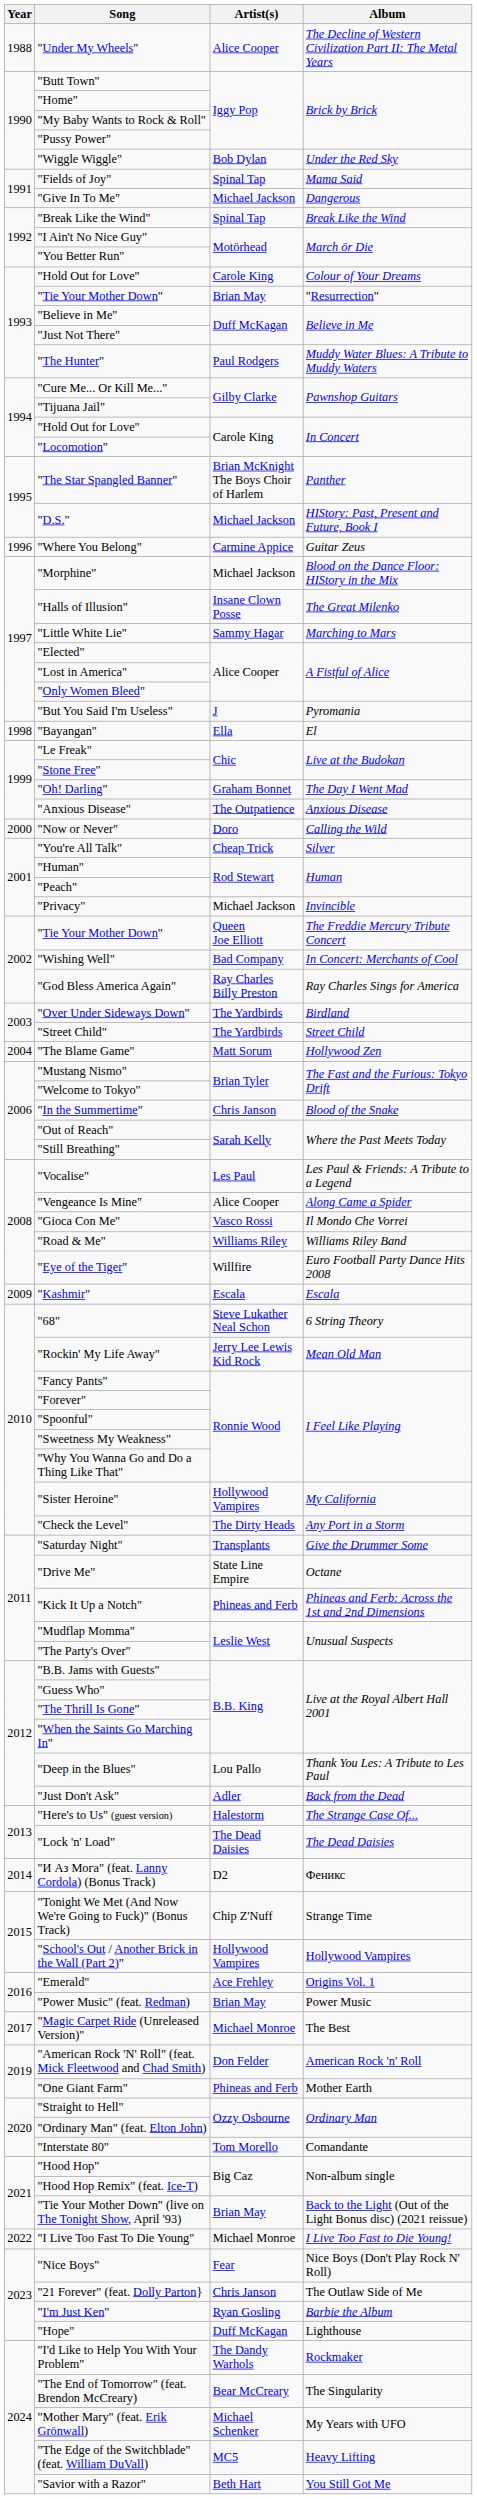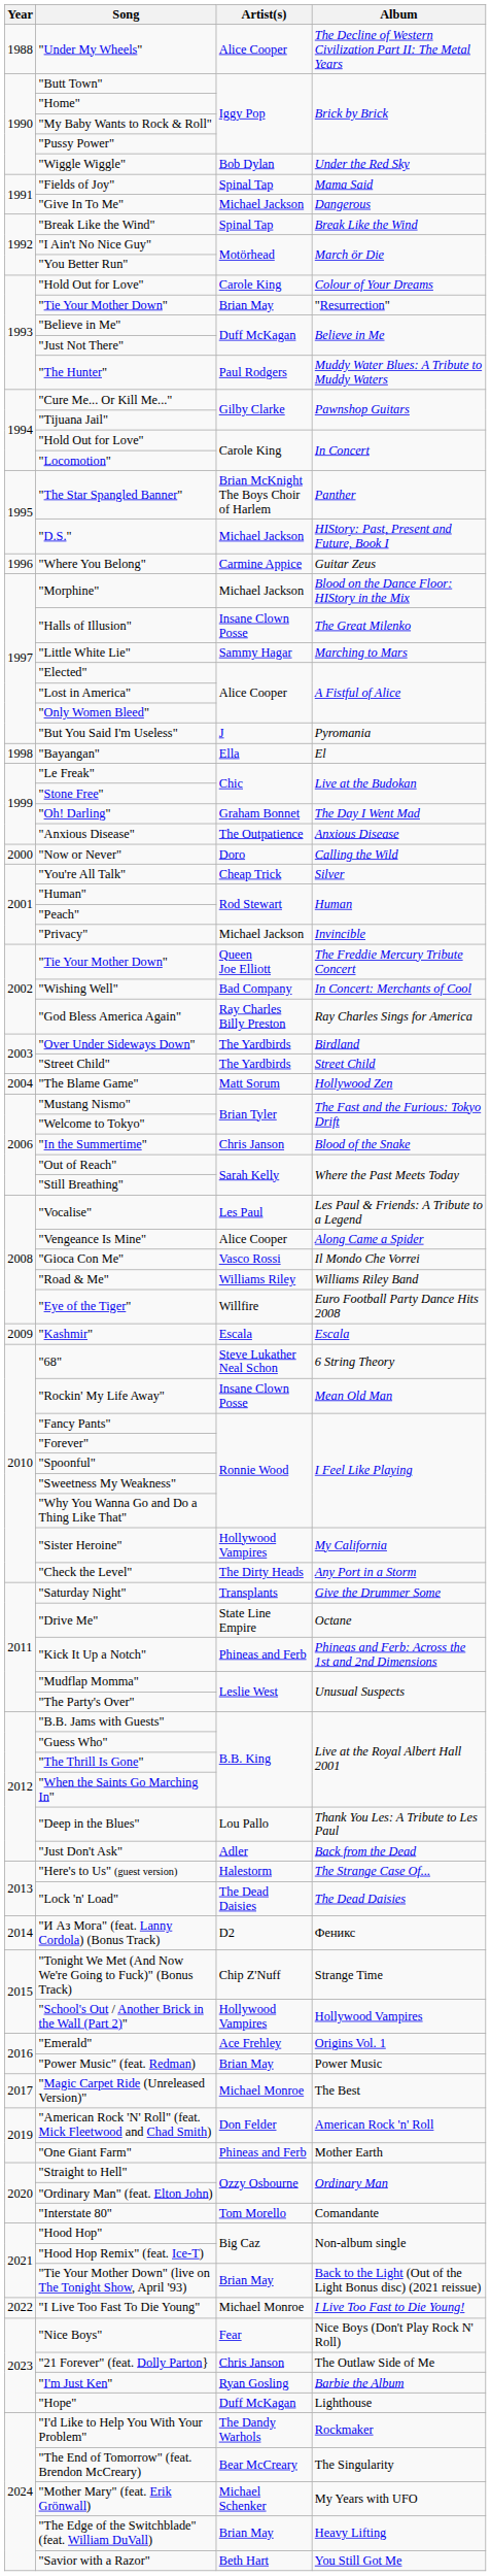 <table class="wikitable sortable">
 <tr>
 <th>Year</th>
 <th>Song</th>
 <th>Artist(s)</th>
 <th>Album</th>
 </tr>
 <tr>
 <td>1988</td>
 <td>"<a href='#'>Under My Wheels</a>"</td>
 <td><a href='#'>Alice Cooper</a></td>
 <td><em><a href='#'>The Decline of Western Civilization Part II: The Metal Years</a></em></td>
 </tr>
 <tr>
 <td rowspan="5">1990</td>
 <td>"Butt Town"</td>
 <td rowspan="4"><a href='#'>Iggy Pop</a></td>
 <td rowspan="4"><em><a href='#'>Brick by Brick</a></em></td>
 </tr>
 <tr>
 <td>"Home"</td>
 </tr>
 <tr>
 <td>"My Baby Wants to Rock & Roll"</td>
 </tr>
 <tr>
 <td>"Pussy Power"</td>
 </tr>
 <tr>
 <td>"Wiggle Wiggle"</td>
 <td><a href='#'>Bob Dylan</a></td>
 <td><em><a href='#'>Under the Red Sky</a></em></td>
 </tr>
 <tr>
 <td rowspan="2">1991</td>
 <td>"Fields of Joy"</td>
 <td><a href='#'>Spinal Tap</a></td>
 <td><em><a href='#'>Mama Said</a></em></td>
 </tr>
 <tr>
 <td>"Give In To Me"</td>
 <td><a href='#'>Michael Jackson</a></td>
 <td><em><a href='#'>Dangerous</a></em></td>
 </tr>
 <tr>
 <td rowspan="3">1992</td>
 <td>"Break Like the Wind"</td>
 <td><a href='#'>Spinal Tap</a></td>
 <td><em><a href='#'>Break Like the Wind</a></em></td>
 </tr>
 <tr>
 <td>"I Ain't No Nice Guy"</td>
 <td rowspan="2"><a href='#'>Motörhead</a></td>
 <td rowspan="2"><em><a href='#'>March ör Die</a></em></td>
 </tr>
 <tr>
 <td>"You Better Run"</td>
 </tr>
 <tr>
 <td rowspan="5">1993</td>
 <td>"Hold Out for Love"</td>
 <td><a href='#'>Carole King</a></td>
 <td><em><a href='#'>Colour of Your Dreams</a></em></td>
 </tr>
 <tr>
 <td>"<a href='#'>Tie Your Mother Down</a>"</td>
 <td><a href='#'>Brian May</a></td>
 <td>"<a href='#'>Resurrection</a>"</td>
 </tr>
 <tr>
 <td>"Believe in Me"</td>
 <td rowspan="2"><a href='#'>Duff McKagan</a></td>
 <td rowspan="2"><em><a href='#'>Believe in Me</a></em></td>
 </tr>
 <tr>
 <td>"Just Not There"</td>
 </tr>
 <tr>
 <td>"<a href='#'>The Hunter</a>"</td>
 <td><a href='#'>Paul Rodgers</a></td>
 <td><em><a href='#'>Muddy Water Blues: A Tribute to Muddy Waters</a></em></td>
 </tr>
 <tr>
 <td rowspan="4">1994</td>
 <td>"Cure Me... Or Kill Me..."</td>
 <td rowspan="2"><a href='#'>Gilby Clarke</a></td>
 <td rowspan="2"><em><a href='#'>Pawnshop Guitars</a></em></td>
 </tr>
 <tr>
 <td>"Tijuana Jail"</td>
 </tr>
 <tr>
 <td>"Hold Out for Love"</td>
 <td rowspan="2">Carole King</td>
 <td rowspan="2"><em><a href='#'>In Concert</a></em></td>
 </tr>
 <tr>
 <td>"<a href='#'>Locomotion</a>"</td>
 </tr>
 <tr>
 <td rowspan="2">1995</td>
 <td>"<a href='#'>The Star Spangled Banner</a>"</td>
 <td><a href='#'>Brian McKnight</a><br>The Boys Choir of Harlem</td>
 <td><em><a href='#'>Panther</a></em></td>
 </tr>
 <tr>
 <td>"<a href='#'>D.S.</a>"</td>
 <td><a href='#'>Michael Jackson</a></td>
 <td><em><a href='#'>HIStory: Past, Present and Future, Book I</a></em></td>
 </tr>
 <tr>
 <td>1996</td>
 <td>"Where You Belong"</td>
 <td><a href='#'>Carmine Appice</a></td>
 <td><em>Guitar Zeus</em></td>
 </tr>
 <tr>
 <td rowspan="7">1997</td>
 <td>"Morphine"</td>
 <td>Michael Jackson</td>
 <td><em><a href='#'>Blood on the Dance Floor: HIStory in the Mix</a></em></td>
 </tr>
 <tr>
 <td>"Halls of Illusion"</td>
 <td><a href='#'>Insane Clown Posse</a></td>
 <td><em><a href='#'>The Great Milenko</a></em></td>
 </tr>
 <tr>
 <td>"Little White Lie"</td>
 <td><a href='#'>Sammy Hagar</a></td>
 <td><em><a href='#'>Marching to Mars</a></em></td>
 </tr>
 <tr>
 <td>"Elected"</td>
 <td rowspan="3">Alice Cooper</td>
 <td rowspan="3"><em><a href='#'>A Fistful of Alice</a></em></td>
 </tr>
 <tr>
 <td>"Lost in America"</td>
 </tr>
 <tr>
 <td>"<a href='#'>Only Women Bleed</a>"</td>
 </tr>
 <tr>
 <td>"But You Said I'm Useless"</td>
 <td><a href='#'>J</a></td>
 <td><em>Pyromania</em></td>
 </tr>
 <tr>
 <td>1998</td>
 <td>"Bayangan"</td>
 <td><a href='#'>Ella</a></td>
 <td><em>El</em></td>
 </tr>
 <tr>
 <td rowspan="4">1999</td>
 <td>"Le Freak"</td>
 <td rowspan="2"><a href='#'>Chic</a></td>
 <td rowspan="2"><em><a href='#'>Live at the Budokan</a></em></td>
 </tr>
 <tr>
 <td>"<a href='#'>Stone Free</a>"</td>
 </tr>
 <tr>
 <td>"<a href='#'>Oh! Darling</a>"</td>
 <td><a href='#'>Graham Bonnet</a></td>
 <td><em><a href='#'>The Day I Went Mad</a></em></td>
 </tr>
 <tr>
 <td>"Anxious Disease"</td>
 <td><a href='#'>The Outpatience</a></td>
 <td><em><a href='#'>Anxious Disease</a></em></td>
 </tr>
 <tr>
 <td>2000</td>
 <td>"Now or Never"</td>
 <td><a href='#'>Doro</a></td>
 <td><em><a href='#'>Calling the Wild</a></em></td>
 </tr>
 <tr>
 <td rowspan="4">2001</td>
 <td>"You're All Talk"</td>
 <td><a href='#'>Cheap Trick</a></td>
 <td><em><a href='#'>Silver</a></em></td>
 </tr>
 <tr>
 <td>"Human"</td>
 <td rowspan="2"><a href='#'>Rod Stewart</a></td>
 <td rowspan="2"><em><a href='#'>Human</a></em></td>
 </tr>
 <tr>
 <td>"Peach"</td>
 </tr>
 <tr>
 <td>"Privacy"</td>
 <td>Michael Jackson</td>
 <td><em><a href='#'>Invincible</a></em></td>
 </tr>
 <tr>
 <td rowspan="3">2002</td>
 <td>"<a href='#'>Tie Your Mother Down</a>"</td>
 <td><a href='#'>Queen</a><br><a href='#'>Joe Elliott</a></td>
 <td><em><a href='#'>The Freddie Mercury Tribute Concert</a></em></td>
 </tr>
 <tr>
 <td>"Wishing Well"</td>
 <td><a href='#'>Bad Company</a></td>
 <td><em><a href='#'>In Concert: Merchants of Cool</a></em></td>
 </tr>
 <tr>
 <td>"God Bless America Again"</td>
 <td><a href='#'>Ray Charles</a><br><a href='#'>Billy Preston</a></td>
 <td><em>Ray Charles Sings for America</em></td>
 </tr>
 <tr>
 <td rowspan="2">2003</td>
 <td>"<a href='#'>Over Under Sideways Down</a>"</td>
 <td><a href='#'>The Yardbirds</a></td>
 <td><em><a href='#'>Birdland</a></em></td>
 </tr>
 <tr>
 <td>"Street Child"</td>
 <td><a href='#'>The Yardbirds</a></td>
 <td><em><a href='#'>Street Child</a></em></td>
 </tr>
 <tr>
 <td>2004</td>
 <td>"The Blame Game"</td>
 <td><a href='#'>Matt Sorum</a></td>
 <td><em><a href='#'>Hollywood Zen</a></em></td>
 </tr>
 <tr>
 <td rowspan="5">2006</td>
 <td>"Mustang Nismo"</td>
 <td rowspan="2"><a href='#'>Brian Tyler</a></td>
 <td rowspan="2"><em><a href='#'>The Fast and the Furious: Tokyo Drift</a></em></td>
 </tr>
 <tr>
 <td>"Welcome to Tokyo"</td>
 </tr>
 <tr>
 <td>"<a href='#'>In the Summertime</a>"</td>
 <td><a href='#'>Chris Janson</a></td>
 <td><em><a href='#'>Blood of the Snake</a></em></td>
 </tr>
 <tr>
 <td>"Out of Reach"</td>
 <td rowspan="2"><a href='#'>Sarah Kelly</a></td>
 <td rowspan="2"><em>Where the Past Meets Today</em></td>
 </tr>
 <tr>
 <td>"Still Breathing"</td>
 </tr>
 <tr>
 <td rowspan="5">2008</td>
 <td>"Vocalise"</td>
 <td><a href='#'>Les Paul</a></td>
 <td><em>Les Paul & Friends: A Tribute to a Legend</em></td>
 </tr>
 <tr>
 <td>"Vengeance Is Mine"</td>
 <td>Alice Cooper</td>
 <td><em><a href='#'>Along Came a Spider</a></em></td>
 </tr>
 <tr>
 <td>"Gioca Con Me"</td>
 <td><a href='#'>Vasco Rossi</a></td>
 <td><em>Il Mondo Che Vorrei</em></td>
 </tr>
 <tr>
 <td>"Road & Me"</td>
 <td><a href='#'>Williams Riley</a></td>
 <td><em>Williams Riley Band</em></td>
 </tr>
 <tr>
 <td>"<a href='#'>Eye of the Tiger</a>"</td>
 <td>Willfire</td>
 <td><em>Euro Football Party Dance Hits 2008</em></td>
 </tr>
 <tr>
 <td>2009</td>
 <td>"<a href='#'>Kashmir</a>"</td>
 <td><a href='#'>Escala</a></td>
 <td><em><a href='#'>Escala</a></em></td>
 </tr>
 <tr>
 <td rowspan="9">2010</td>
 <td>"68"</td>
 <td><a href='#'>Steve Lukather</a><br><a href='#'>Neal Schon</a></td>
 <td><em>6 String Theory</em></td>
 </tr>
 <tr>
 <td>"Rockin' My Life Away"</td>
-<td><a href='#'>Jerry Lee Lewis</a><br><a href='#'>Kid Rock</a></td>
+<td><a href='#'>Insane Clown Posse</a></td>
 <td><em><a href='#'>Mean Old Man</a></em></td>
 </tr>
 <tr>
 <td>"Fancy Pants"</td>
 <td rowspan="5"><a href='#'>Ronnie Wood</a></td>
 <td rowspan="5"><em><a href='#'>I Feel Like Playing</a></em></td>
 </tr>
 <tr>
 <td>"Forever"</td>
 </tr>
 <tr>
 <td>"Spoonful"</td>
 </tr>
 <tr>
 <td>"Sweetness My Weakness"</td>
 </tr>
 <tr>
 <td>"Why You Wanna Go and Do a Thing Like That"</td>
 </tr>
 <tr>
 <td>"Sister Heroine"</td>
 <td><a href='#'>Hollywood Vampires</a></td>
 <td><em><a href='#'>My California</a></em></td>
 </tr>
 <tr>
 <td>"Check the Level"</td>
 <td><a href='#'>The Dirty Heads</a></td>
 <td><em><a href='#'>Any Port in a Storm</a></em></td>
 </tr>
 <tr>
 <td rowspan="5">2011</td>
 <td>"Saturday Night"</td>
 <td><a href='#'>Transplants</a></td>
 <td><em><a href='#'>Give the Drummer Some</a></em></td>
 </tr>
 <tr>
 <td>"Drive Me"</td>
 <td>State Line Empire</td>
 <td><em>Octane</em></td>
 </tr>
 <tr>
 <td>"Kick It Up a Notch"</td>
 <td><a href='#'>Phineas and Ferb</a></td>
 <td><em><a href='#'>Phineas and Ferb: Across the 1st and 2nd Dimensions</a></em></td>
 </tr>
 <tr>
 <td>"Mudflap Momma"</td>
 <td rowspan="2"><a href='#'>Leslie West</a></td>
 <td rowspan="2"><em>Unusual Suspects</em></td>
 </tr>
 <tr>
 <td>"The Party's Over"</td>
 </tr>
 <tr>
 <td rowspan="6">2012</td>
 <td>"B.B. Jams with Guests"</td>
 <td rowspan="4"><a href='#'>B.B. King</a></td>
 <td rowspan="4"><em>Live at the Royal Albert Hall 2001</em></td>
 </tr>
 <tr>
 <td>"Guess Who"</td>
 </tr>
 <tr>
 <td>"<a href='#'>The Thrill Is Gone</a>"</td>
 </tr>
 <tr>
 <td>"<a href='#'>When the Saints Go Marching In</a>"</td>
 </tr>
 <tr>
 <td>"Deep in the Blues"</td>
 <td>Lou Pallo</td>
 <td><em>Thank You Les: A Tribute to Les Paul</em></td>
 </tr>
 <tr>
 <td>"Just Don't Ask"</td>
 <td><a href='#'>Adler</a></td>
 <td><em><a href='#'>Back from the Dead</a></em></td>
 </tr>
 <tr>
 <td rowspan="2">2013</td>
 <td>"Here's to Us" <small>(guest version)</small></td>
 <td><a href='#'>Halestorm</a></td>
 <td><em><a href='#'>The Strange Case Of...</a></em></td>
 </tr>
 <tr>
 <td>"Lock 'n' Load"</td>
 <td><a href='#'>The Dead Daisies</a></td>
 <td><em><a href='#'>The Dead Daisies</a></em></td>
 </tr>
 <tr>
 <td>2014</td>
 <td>"И Аз Mога" (feat. <a href='#'>Lanny Cordola</a>) (Bonus Track)</td>
 <td>D2</td>
 <td>Феникс</td>
 </tr>
 <tr>
 <td rowspan="2">2015</td>
 <td>"Tonight We Met (And Now We're Going to Fuck)" (Bonus Track)</td>
 <td>Chip Z'Nuff</td>
 <td>Strange Time</td>
 </tr>
 <tr>
 <td>"<a href='#'>School's Out</a> / <a href='#'>Another Brick in the Wall (Part 2)</a>"</td>
 <td><a href='#'>Hollywood Vampires</a></td>
 <td><a href='#'>Hollywood Vampires</a></td>
 </tr>
 <tr>
 <td rowspan="2">2016</td>
 <td>"Emerald"</td>
 <td><a href='#'>Ace Frehley</a></td>
 <td><a href='#'>Origins Vol. 1</a></td>
 </tr>
 <tr>
 <td>"Power Music" (feat. <a href='#'>Redman</a>)</td>
 <td><a href='#'>Brian May</a></td>
 <td>Power Music</td>
 </tr>
 <tr>
 <td>2017</td>
 <td>"<a href='#'>Magic Carpet Ride</a> (Unreleased Version)"</td>
 <td><a href='#'>Michael Monroe</a></td>
 <td>The Best</td>
 </tr>
 <tr>
 <td rowspan="2">2019</td>
 <td>"American Rock 'N' Roll" (feat. <a href='#'>Mick Fleetwood</a> and <a href='#'>Chad Smith</a>)</td>
 <td><a href='#'>Don Felder</a></td>
 <td><a href='#'>American Rock 'n' Roll</a></td>
 </tr>
 <tr>
 <td>"One Giant Farm"</td>
 <td><a href='#'>Phineas and Ferb</a></td>
 <td>Mother Earth</td>
 </tr>
 <tr>
 <td rowspan="3">2020</td>
 <td>"Straight to Hell"</td>
 <td rowspan="2"><a href='#'>Ozzy Osbourne</a></td>
 <td rowspan="2"><em><a href='#'>Ordinary Man</a></em></td>
 </tr>
 <tr>
 <td>"Ordinary Man" (feat. <a href='#'>Elton John</a>)</td>
 </tr>
 <tr>
 <td>"Interstate 80"</td>
 <td><a href='#'>Tom Morello</a></td>
 <td>Comandante</td>
 </tr>
 <tr>
 <td rowspan="3">2021</td>
 <td>"Hood Hop"</td>
 <td rowspan="2">Big Caz</td>
 <td rowspan="2">Non-album single</td>
 </tr>
 <tr>
 <td>"Hood Hop Remix" (feat. <a href='#'>Ice-T</a>)</td>
 </tr>
 <tr>
 <td>"Tie Your Mother Down" (live on <a href='#'>The Tonight Show</a>, April '93)</td>
 <td><a href='#'>Brian May</a></td>
 <td><a href='#'>Back to the Light</a> (Out of the Light Bonus disc) (2021 reissue)</td>
 </tr>
 <tr>
 <td>2022</td>
 <td>"I Live Too Fast To Die Young"</td>
 <td>Michael Monroe</td>
 <td><em><a href='#'>I Live Too Fast to Die Young!</a></em></td>
 </tr>
 <tr>
 <td rowspan="4">2023</td>
 <td>"Nice Boys"</td>
 <td><a href='#'>Fear</a></td>
 <td>Nice Boys (Don't Play Rock N' Roll)</td>
 </tr>
 <tr>
 <td>"21 Forever" (feat. <a href='#'>Dolly Parton</a>}</td>
 <td><a href='#'>Chris Janson</a></td>
 <td>The Outlaw Side of Me</td>
 </tr>
 <tr>
 <td>"<a href='#'>I'm Just Ken</a>"</td>
 <td><a href='#'>Ryan Gosling</a></td>
 <td><em><a href='#'>Barbie the Album</a></em></td>
 </tr>
 <tr>
 <td>"Hope"</td>
 <td><a href='#'>Duff McKagan</a></td>
 <td>Lighthouse</td>
 </tr>
 <tr>
 <td rowspan="5">2024</td>
 <td>"I'd Like to Help You With Your Problem"</td>
 <td><a href='#'>The Dandy Warhols</a></td>
 <td><a href='#'>Rockmaker</a></td>
 </tr>
 <tr>
 <td>"The End of Tomorrow" (feat. Brendon McCreary)</td>
 <td><a href='#'>Bear McCreary</a></td>
 <td>The Singularity</td>
 </tr>
 <tr>
 <td>"Mother Mary" (feat. <a href='#'>Erik Grönwall</a>)</td>
 <td><a href='#'>Michael Schenker</a></td>
 <td>My Years with UFO</td>
 </tr>
 <tr>
 <td>"The Edge of the Switchblade" (feat. <a href='#'>William DuVall</a>)</td>
-<td><a href='#'>MC5</a></td>
+<td><a href='#'>Brian May</a></td>
 <td><a href='#'>Heavy Lifting</a></td>
 </tr>
 <tr>
 <td>"Savior with a Razor"</td>
 <td><a href='#'>Beth Hart</a></td>
 <td><a href='#'>You Still Got Me</a></td>
 </tr>
 </table>
